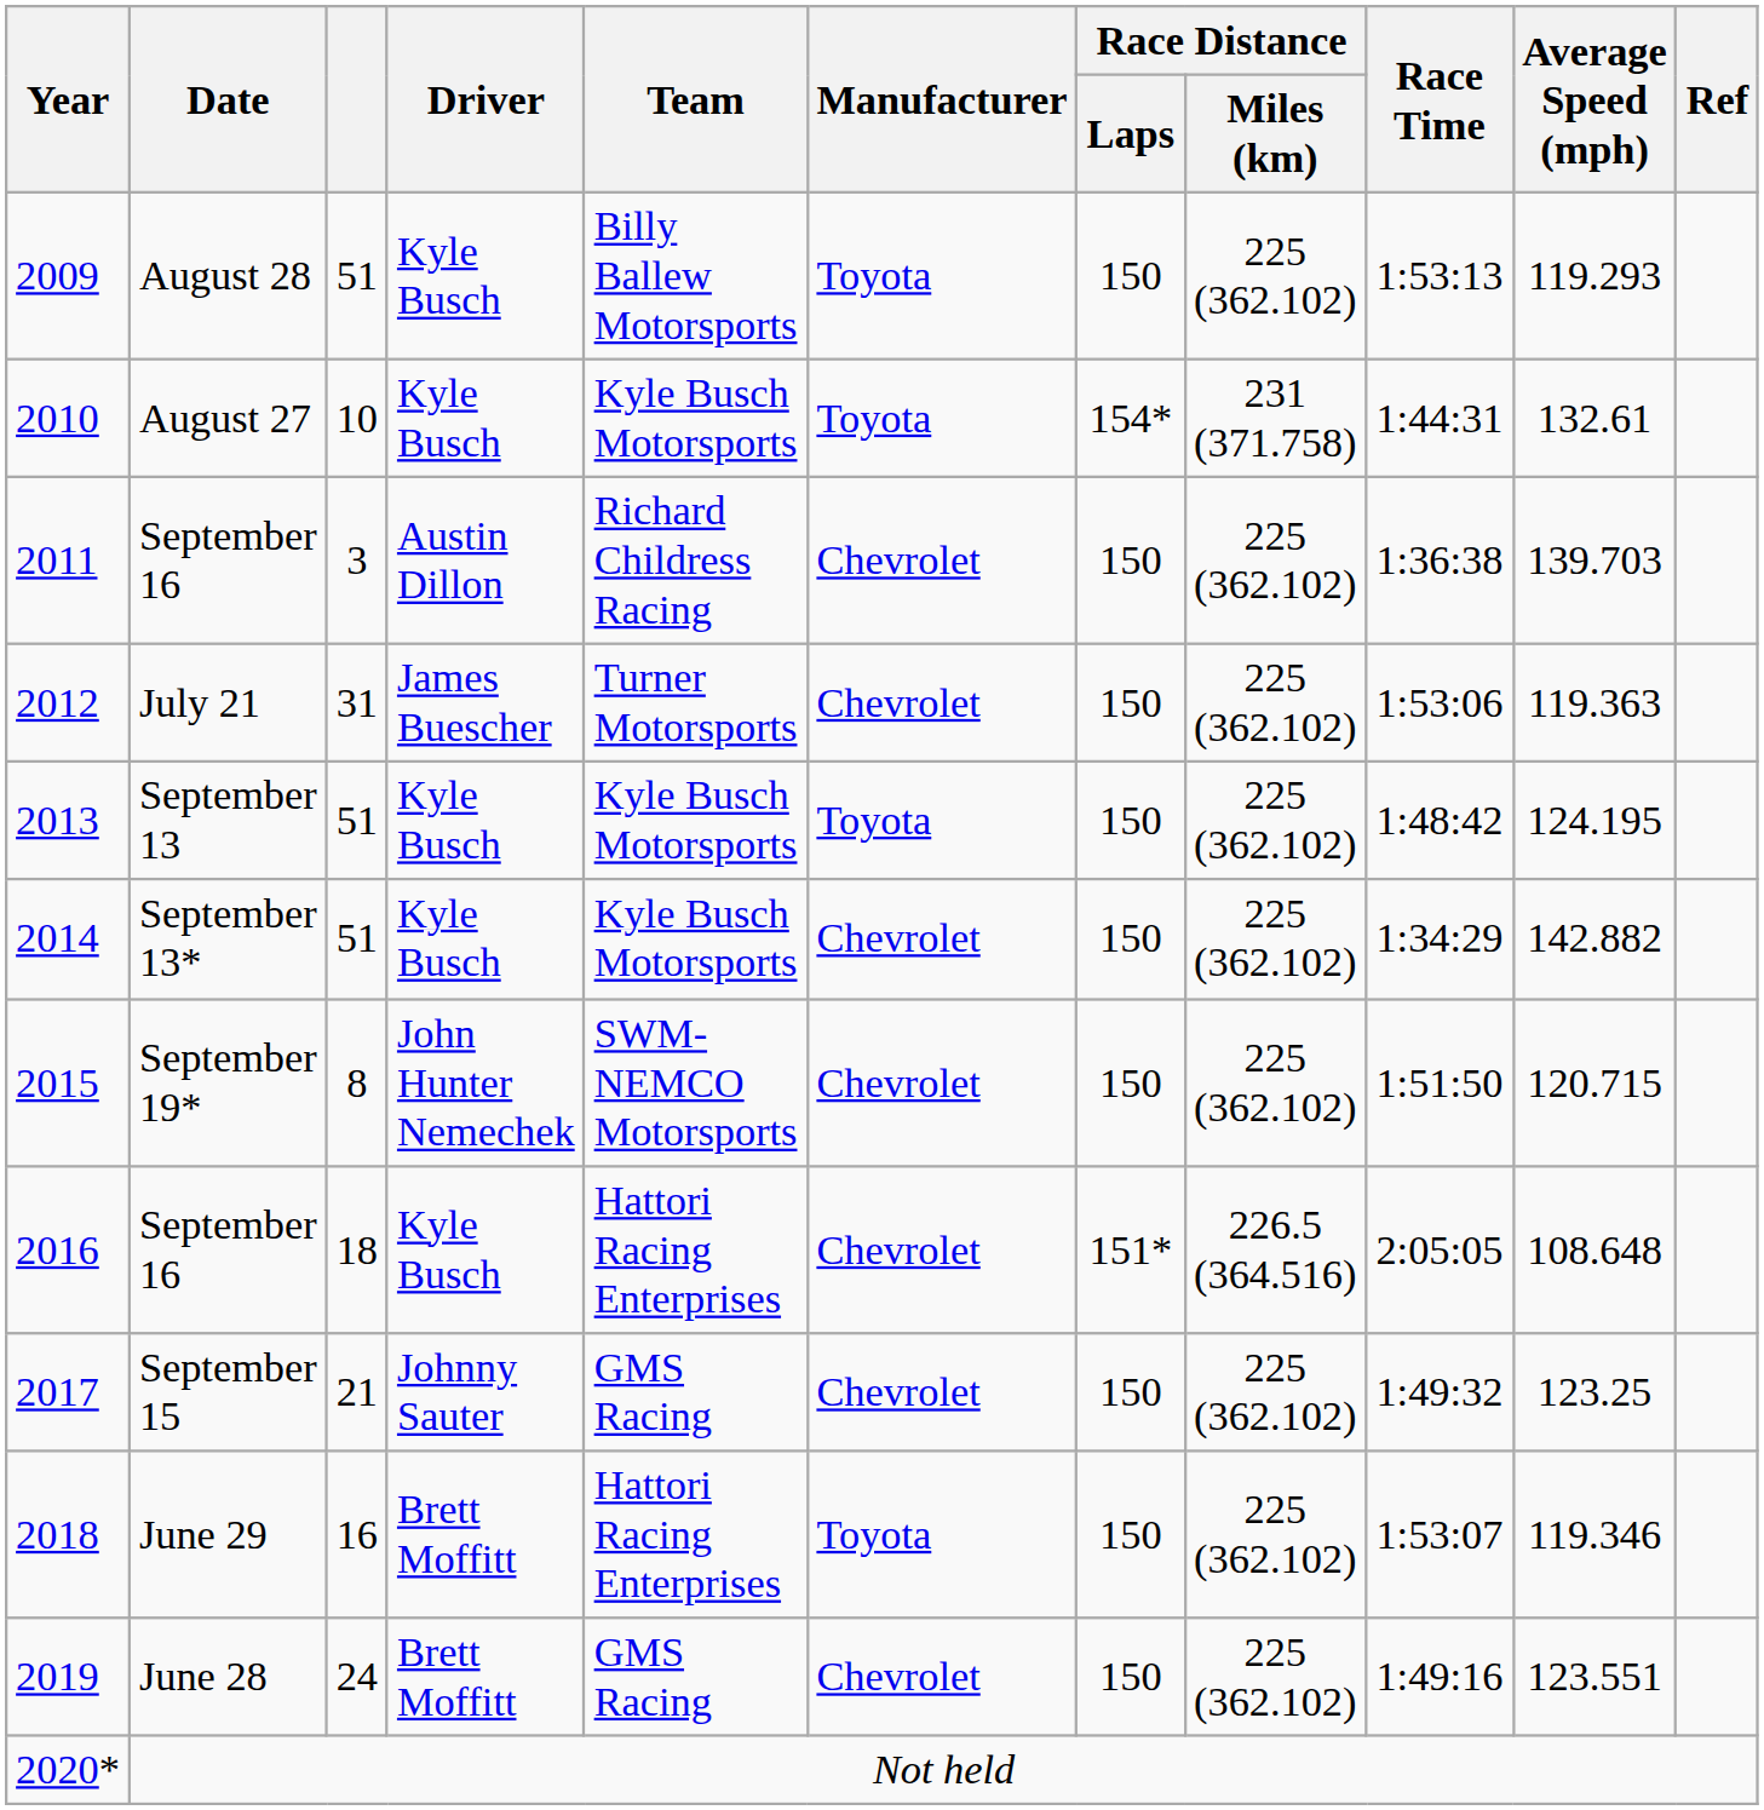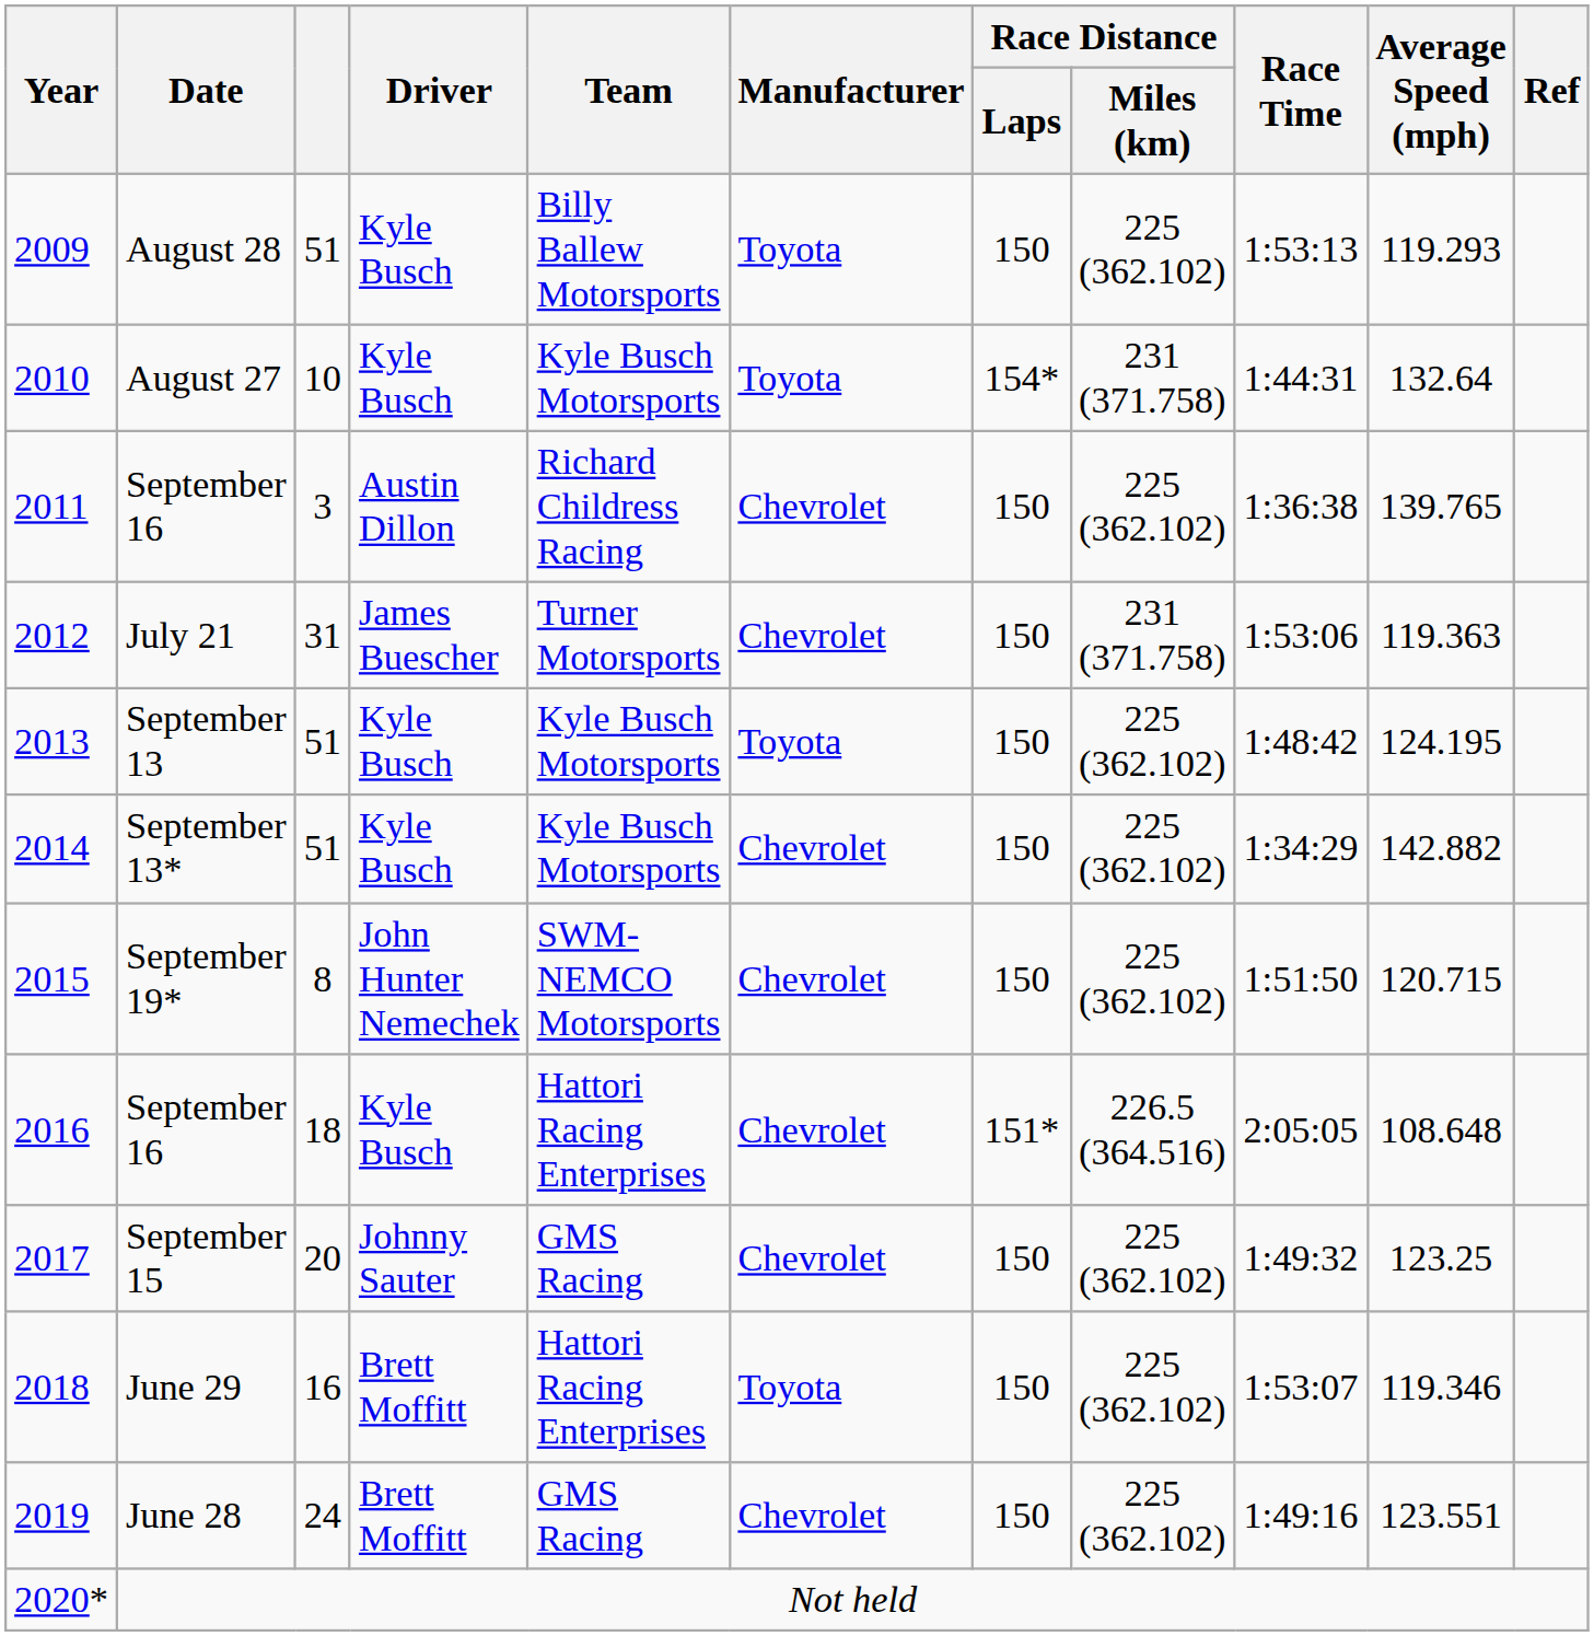 <table class="wikitable" style="font-size: 95%;">
 <tr>
 <th rowspan="2">Year</th>
 <th rowspan="2">Date</th>
 <th rowspan="2"></th>
 <th rowspan="2">Driver</th>
 <th rowspan="2">Team</th>
 <th rowspan="2">Manufacturer</th>
 <th colspan="2">Race Distance</th>
 <th rowspan="2">Race Time</th>
 <th rowspan="2">Average Speed<br>(mph)</th>
 <th rowspan="2">Ref</th>
 </tr>
 <tr>
 <th>Laps</th>
 <th>Miles (km)</th>
 </tr>
 <tr>
 <td><a href='#'>2009</a></td>
 <td>August 28</td>
 <td align="center">51</td>
 <td><a href='#'>Kyle Busch</a></td>
 <td><a href='#'>Billy Ballew Motorsports</a></td>
 <td><a href='#'>Toyota</a></td>
 <td align="center">150</td>
 <td align="center">225 (362.102)</td>
 <td align="center">1:53:13</td>
 <td align="center">119.293</td>
 <td align="center"></td>
 </tr>
 <tr>
 <td><a href='#'>2010</a></td>
 <td>August 27</td>
 <td align="center">10</td>
 <td><a href='#'>Kyle Busch</a></td>
 <td><a href='#'>Kyle Busch Motorsports</a></td>
 <td><a href='#'>Toyota</a></td>
 <td align="center">154*</td>
 <td align="center">231 (371.758)</td>
 <td align="center">1:44:31</td>
-<td align="center">132.61</td>
+<td align="center">132.64</td>
 <td align="center"></td>
 </tr>
 <tr>
 <td><a href='#'>2011</a></td>
 <td>September 16</td>
 <td align="center">3</td>
 <td><a href='#'>Austin Dillon</a></td>
 <td><a href='#'>Richard Childress Racing</a></td>
 <td><a href='#'>Chevrolet</a></td>
 <td align="center">150</td>
 <td align="center">225 (362.102)</td>
 <td align="center">1:36:38</td>
-<td align="center">139.703</td>
+<td align="center">139.765</td>
 <td align="center"></td>
 </tr>
 <tr>
 <td><a href='#'>2012</a></td>
 <td>July 21</td>
 <td align="center">31</td>
 <td><a href='#'>James Buescher</a></td>
 <td><a href='#'>Turner Motorsports</a></td>
 <td><a href='#'>Chevrolet</a></td>
 <td align="center">150</td>
-<td align="center">225 (362.102)</td>
+<td align="center">231 (371.758)</td>
 <td align="center">1:53:06</td>
 <td align="center">119.363</td>
 <td align="center"></td>
 </tr>
 <tr>
 <td><a href='#'>2013</a></td>
 <td>September 13</td>
 <td align="center">51</td>
 <td><a href='#'>Kyle Busch</a></td>
 <td><a href='#'>Kyle Busch Motorsports</a></td>
 <td><a href='#'>Toyota</a></td>
 <td align="center">150</td>
 <td align="center">225 (362.102)</td>
 <td align="center">1:48:42</td>
 <td align="center">124.195</td>
 <td align="center"></td>
 </tr>
 <tr>
 <td><a href='#'>2014</a></td>
 <td>September 13*</td>
 <td align="center">51</td>
 <td><a href='#'>Kyle Busch</a></td>
 <td><a href='#'>Kyle Busch Motorsports</a></td>
 <td><a href='#'>Chevrolet</a></td>
 <td align="center">150</td>
 <td align="center">225 (362.102)</td>
 <td align="center">1:34:29</td>
 <td align="center">142.882</td>
 <td align="center"></td>
 </tr>
 <tr>
 <td><a href='#'>2015</a></td>
 <td>September 19*</td>
 <td align="center">8</td>
 <td><a href='#'>John Hunter Nemechek</a></td>
 <td><a href='#'>SWM-NEMCO Motorsports</a></td>
 <td><a href='#'>Chevrolet</a></td>
 <td align="center">150</td>
 <td align="center">225 (362.102)</td>
 <td align="center">1:51:50</td>
 <td align="center">120.715</td>
 <td align="center"></td>
 </tr>
 <tr>
 <td><a href='#'>2016</a></td>
 <td>September 16</td>
 <td align="center">18</td>
 <td><a href='#'>Kyle Busch</a></td>
 <td><a href='#'>Hattori Racing Enterprises</a></td>
 <td><a href='#'>Chevrolet</a></td>
 <td align="center">151*</td>
 <td align="center">226.5 (364.516)</td>
 <td align="center">2:05:05</td>
 <td align="center">108.648</td>
 <td align="center"></td>
 </tr>
 <tr>
 <td><a href='#'>2017</a></td>
 <td>September 15</td>
-<td align="center">21</td>
+<td align="center">20</td>
 <td><a href='#'>Johnny Sauter</a></td>
 <td><a href='#'>GMS Racing</a></td>
 <td><a href='#'>Chevrolet</a></td>
 <td align="center">150</td>
 <td align="center">225 (362.102)</td>
 <td align="center">1:49:32</td>
 <td align="center">123.25</td>
 <td align="center"></td>
 </tr>
 <tr>
 <td><a href='#'>2018</a></td>
 <td>June 29</td>
 <td align="center">16</td>
 <td><a href='#'>Brett Moffitt</a></td>
 <td><a href='#'>Hattori Racing Enterprises</a></td>
 <td><a href='#'>Toyota</a></td>
 <td align="center">150</td>
 <td align="center">225 (362.102)</td>
 <td align="center">1:53:07</td>
 <td align="center">119.346</td>
 <td align="center"></td>
 </tr>
 <tr>
 <td><a href='#'>2019</a></td>
 <td>June 28</td>
 <td align="center">24</td>
 <td><a href='#'>Brett Moffitt</a></td>
 <td><a href='#'>GMS Racing</a></td>
 <td><a href='#'>Chevrolet</a></td>
 <td align="center">150</td>
 <td align="center">225 (362.102)</td>
 <td align="center">1:49:16</td>
 <td align="center">123.551</td>
 <td align="center"></td>
 </tr>
 <tr>
 <td><a href='#'>2020</a>*</td>
 <td colspan=10 align=center><em>Not held</em></td>
 </tr>
 </table>
